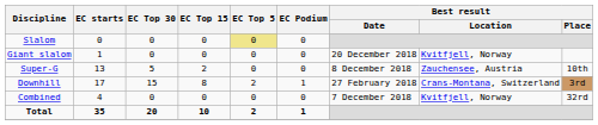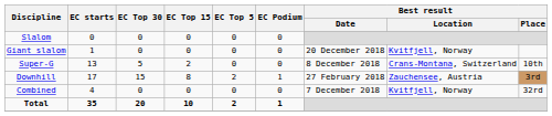 <table class="wikitable" style="text-align:center; font-size:95%;">
 <tr>
 <th rowspan=2>Discipline</th>
 <th rowspan=2>EC starts</th>
 <th rowspan=2>EC Top 30</th>
 <th rowspan=2>EC Top 15</th>
 <th rowspan=2>EC Top 5</th>
 <th rowspan=2>EC Podium</th>
 <th colspan=3>Best result</th>
 </tr>
 <tr>
 <th>Date</th>
 <th>Location</th>
 <th>Place</th>
 </tr>
 <tr>
 <td align=center><a href='#'>Slalom</a></td>
 <td align=center>0</td>
 <td align=center>0</td>
 <td align=center>0</td>
-<td align=center style="background: khaki;">0</td>
+<td align=center>0</td>
 <td align=center>0</td>
 <td colspan=3 bgcolor=#DCDCDC></td>
 </tr>
 <tr>
 <td align=center><a href='#'>Giant slalom</a></td>
 <td align=center>1</td>
 <td align=center>0</td>
 <td align=center>0</td>
 <td align=center>0</td>
 <td align=center>0</td>
 <td align=left>20 December 2018</td>
 <td align=left> <a href='#'>Kvitfjell</a>, Norway</td>
 <td></td>
 </tr>
 <tr>
 <td align=center><a href='#'>Super-G</a></td>
 <td align=center>13</td>
 <td align=center>5</td>
 <td align=center>2</td>
 <td align=center>0</td>
 <td align=center>0</td>
 <td align=left>8 December 2018</td>
-<td align=left> <a href='#'>Zauchensee</a>, Austria</td>
+<td align=left> <a href='#'>Crans-Montana</a>, Switzerland</td>
 <td>10th</td>
 </tr>
 <tr>
 <td align=center><a href='#'>Downhill</a></td>
 <td align=center>17</td>
 <td align=center>15</td>
 <td align=center>8</td>
 <td align=center>2</td>
 <td align=center>1</td>
 <td align=left>27 February 2018</td>
-<td align=left> <a href='#'>Crans-Montana</a>, Switzerland</td>
+<td align=left> <a href='#'>Zauchensee</a>, Austria</td>
 <td bgcolor="cc9966">3rd</td>
 </tr>
 <tr>
 <td align=center><a href='#'>Combined</a></td>
 <td align=center>4</td>
 <td align=center>0</td>
 <td align=center>0</td>
 <td align=center>0</td>
 <td align=center>0</td>
 <td align=left>7 December 2018</td>
 <td align=left> <a href='#'>Kvitfjell</a>, Norway</td>
 <td>32rd</td>
 </tr>
 <tr>
 <td align=center><strong>Total</strong></td>
 <td align=center><strong>35</strong></td>
 <td align=center><strong>20</strong></td>
 <td align=center><strong>10</strong></td>
 <td align=center><strong>2</strong></td>
 <td align=center><strong>1</strong></td>
 <td colspan=3 bgcolor=#DCDCDC></td>
 </tr>
 <tr>
 </tr>
 </table>
